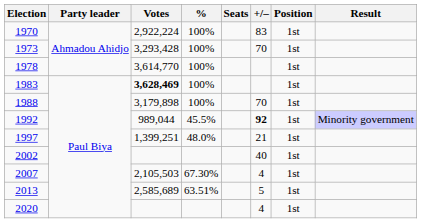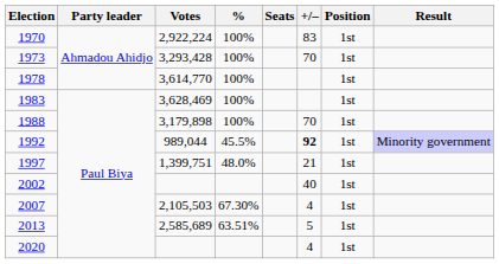 <table class=wikitable style=text-align:center>
 <tr>
 <th>Election</th>
 <th>Party leader</th>
 <th>Votes</th>
 <th>%</th>
 <th>Seats</th>
 <th>+/–</th>
 <th>Position</th>
 <th>Result</th>
 </tr>
 <tr>
 <td><a href='#'>1970</a></td>
 <td rowspan=3><a href='#'>Ahmadou Ahidjo</a></td>
 <td>2,922,224</td>
 <td>100%</td>
 <td></td>
 <td> 83</td>
 <td> 1st</td>
 <td></td>
 </tr>
 <tr>
 <td><a href='#'>1973</a></td>
 <td>3,293,428</td>
 <td>100%</td>
 <td></td>
 <td> 70</td>
 <td> 1st</td>
 <td></td>
 </tr>
 <tr>
 <td><a href='#'>1978</a></td>
 <td>3,614,770</td>
 <td>100%</td>
 <td></td>
 <td></td>
 <td> 1st</td>
 <td></td>
 </tr>
 <tr>
 <td><a href='#'>1983</a></td>
 <td rowspan=8><a href='#'>Paul Biya</a></td>
-<td><strong>3,628,469</strong></td>
+<td>3,628,469</td>
 <td>100%</td>
 <td></td>
 <td></td>
 <td> 1st</td>
 <td></td>
 </tr>
 <tr>
 <td><a href='#'>1988</a></td>
 <td>3,179,898</td>
 <td>100%</td>
 <td></td>
 <td> 70</td>
 <td> 1st</td>
 <td></td>
 </tr>
 <tr>
 <td><a href='#'>1992</a></td>
 <td>989,044</td>
 <td>45.5%</td>
 <td></td>
 <td><strong> 92</strong></td>
 <td> 1st</td>
 <td style="background-color:#CCCCFF">Minority government</td>
 </tr>
 <tr>
 <td><a href='#'>1997</a></td>
-<td>1,399,251</td>
+<td>1,399,751</td>
 <td>48.0%</td>
 <td></td>
 <td> 21</td>
 <td> 1st</td>
 <td></td>
 </tr>
 <tr>
 <td><a href='#'>2002</a></td>
 <td></td>
 <td></td>
 <td></td>
 <td> 40</td>
 <td> 1st</td>
 <td></td>
 </tr>
 <tr>
 <td><a href='#'>2007</a></td>
 <td>2,105,503</td>
 <td>67.30%</td>
 <td></td>
 <td> 4</td>
 <td> 1st</td>
 <td></td>
 </tr>
 <tr>
 <td><a href='#'>2013</a></td>
 <td>2,585,689</td>
 <td>63.51%</td>
 <td></td>
 <td> 5</td>
 <td> 1st</td>
 <td></td>
 </tr>
 <tr>
 <td><a href='#'>2020</a></td>
 <td></td>
 <td></td>
 <td></td>
 <td> 4</td>
 <td> 1st</td>
 <td></td>
 </tr>
 </table>
